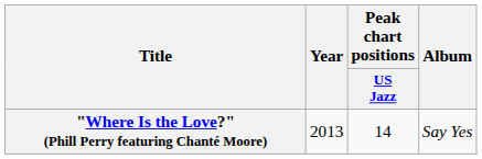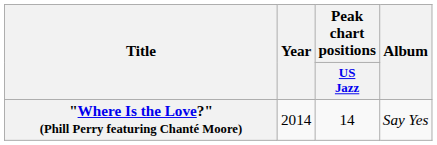 <table class="wikitable plainrowheaders" style="text-align:center;" border="1">
 <tr>
 <th scope="col" rowspan="2" style="width:17.5em;">Title</th>
 <th scope="col" rowspan="2" style="width:1em;">Year</th>
 <th scope="col" colspan="1">Peak chart positions</th>
 <th scope="col" rowspan="2">Album</th>
 </tr>
 <tr>
 <th scope="col" style="width:2.75em;font-size:85%;"><a href='#'>US<br>Jazz</a><br></th>
 </tr>
 <tr>
 <th scope="row">"<a href='#'>Where Is the Love</a>?"<br><small>(Phill Perry featuring Chanté Moore)</small></th>
-<td>2013</td>
+<td>2014</td>
 <td>14</td>
 <td><em>Say Yes</em></td>
 </tr>
 </table>
